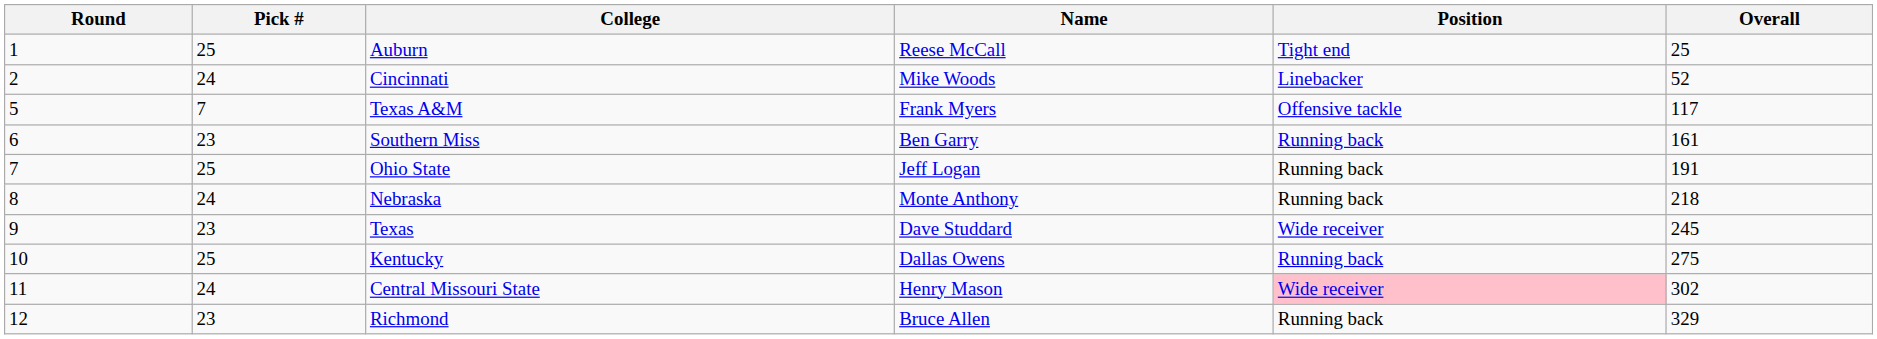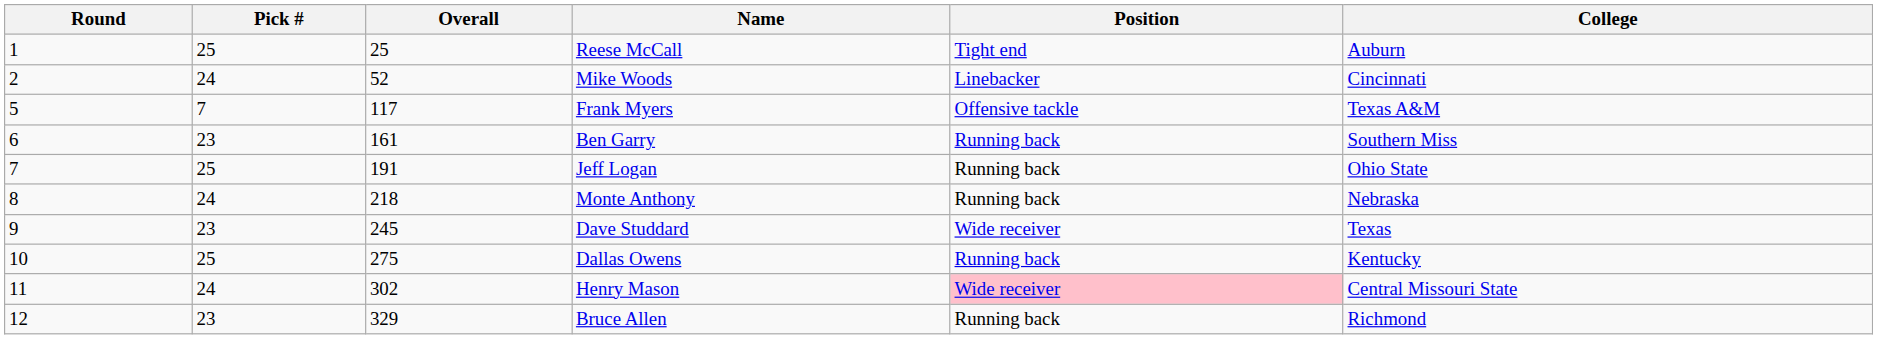 <table class="wikitable sortable sortable" style="width: 100%">
 <tr>
 <th>Round</th>
 <th>Pick #</th>
-<th>College</th>
+<th>Overall</th>
 <th>Name</th>
 <th>Position</th>
-<th>Overall</th>
+<th>College</th>
 </tr>
 <tr>
 <td>1</td>
 <td>25</td>
-<td><a href='#'>Auburn</a></td>
+<td>25</td>
 <td><a href='#'>Reese McCall</a></td>
 <td><a href='#'>Tight end</a></td>
-<td>25</td>
+<td><a href='#'>Auburn</a></td>
 </tr>
 <tr>
 <td>2</td>
 <td>24</td>
-<td><a href='#'>Cincinnati</a></td>
+<td>52</td>
 <td><a href='#'>Mike Woods</a></td>
 <td><a href='#'>Linebacker</a></td>
-<td>52</td>
+<td><a href='#'>Cincinnati</a></td>
 </tr>
 <tr>
 <td>5</td>
 <td>7</td>
-<td><a href='#'>Texas A&M</a></td>
+<td>117</td>
 <td><a href='#'>Frank Myers</a></td>
 <td><a href='#'>Offensive tackle</a></td>
-<td>117</td>
+<td><a href='#'>Texas A&M</a></td>
 </tr>
 <tr>
 <td>6</td>
 <td>23</td>
-<td><a href='#'>Southern Miss</a></td>
+<td>161</td>
 <td><a href='#'>Ben Garry</a></td>
 <td><a href='#'>Running back</a></td>
-<td>161</td>
+<td><a href='#'>Southern Miss</a></td>
 </tr>
 <tr>
 <td>7</td>
 <td>25</td>
-<td><a href='#'>Ohio State</a></td>
+<td>191</td>
 <td><a href='#'>Jeff Logan</a></td>
 <td>Running back</td>
-<td>191</td>
+<td><a href='#'>Ohio State</a></td>
 </tr>
 <tr>
 <td>8</td>
 <td>24</td>
-<td><a href='#'>Nebraska</a></td>
+<td>218</td>
 <td><a href='#'>Monte Anthony</a></td>
 <td>Running back</td>
-<td>218</td>
+<td><a href='#'>Nebraska</a></td>
 </tr>
 <tr>
 <td>9</td>
 <td>23</td>
-<td><a href='#'>Texas</a></td>
+<td>245</td>
 <td><a href='#'>Dave Studdard</a></td>
 <td><a href='#'>Wide receiver</a></td>
-<td>245</td>
+<td><a href='#'>Texas</a></td>
 </tr>
 <tr>
 <td>10</td>
 <td>25</td>
-<td><a href='#'>Kentucky</a></td>
+<td>275</td>
 <td><a href='#'>Dallas Owens</a></td>
 <td><a href='#'>Running back</a></td>
-<td>275</td>
+<td><a href='#'>Kentucky</a></td>
 </tr>
 <tr>
 <td>11</td>
 <td>24</td>
-<td><a href='#'>Central Missouri State</a></td>
+<td>302</td>
 <td><a href='#'>Henry Mason</a></td>
 <td style="background: pink;"><a href='#'>Wide receiver</a></td>
-<td>302</td>
+<td><a href='#'>Central Missouri State</a></td>
 </tr>
 <tr>
 <td>12</td>
 <td>23</td>
-<td><a href='#'>Richmond</a></td>
+<td>329</td>
 <td><a href='#'>Bruce Allen</a></td>
 <td>Running back</td>
-<td>329</td>
+<td><a href='#'>Richmond</a></td>
 </tr>
 </table>
